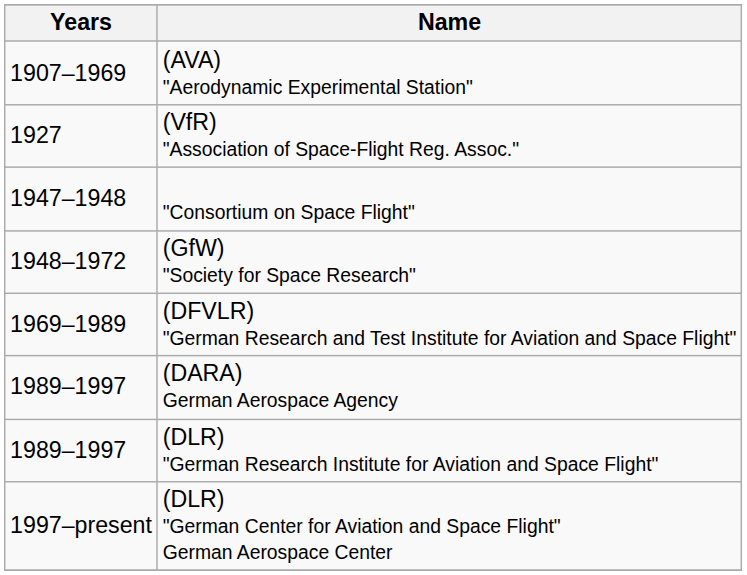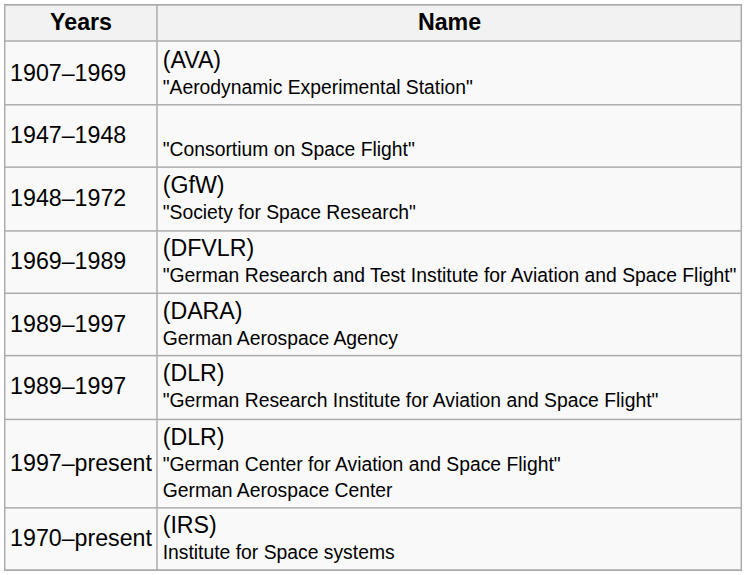 <table class="wikitable floatright">
 <tr>
 </tr>
 <tr>
 <th>Years</th>
 <th>Name</th>
 </tr>
 <tr>
 <td>1907–1969</td>
 <td> (AVA)<br> <small> "Aerodynamic Experimental Station" </small></td>
-</tr>
-<tr>
-<td>1927</td>
-<td> (VfR) <br> <small> "Association of Space-Flight Reg. Assoc." </small></td>
 </tr>
 <tr>
 <td>1947–1948</td>
 <td> <br> <small> "Consortium on Space Flight" </small></td>
 </tr>
 <tr>
 <td>1948–1972</td>
 <td> (GfW)<br> <small> "Society for Space Research" </small></td>
 </tr>
 <tr>
 <td>1969–1989</td>
 <td> (DFVLR) <br> <small> "German Research and Test Institute for Aviation and Space Flight" </small></td>
 </tr>
 <tr>
 <td>1989–1997</td>
 <td> (DARA) <br> <small> German Aerospace Agency </small></td>
 </tr>
 <tr>
 <td>1989–1997</td>
 <td> (DLR) <br> <small> "German Research Institute for Aviation and Space Flight" </small></td>
 </tr>
 <tr>
 <td>1997–present</td>
 <td> (DLR) <br> <small> "German Center for Aviation and Space Flight" <br> German Aerospace Center</small></td>
 </tr>
 <tr>
+<td>1970–present</td>
+<td> (IRS)<br> <small> Institute for Space systems </small></td>
+</tr>
+<tr>
 </tr>
 </table>
